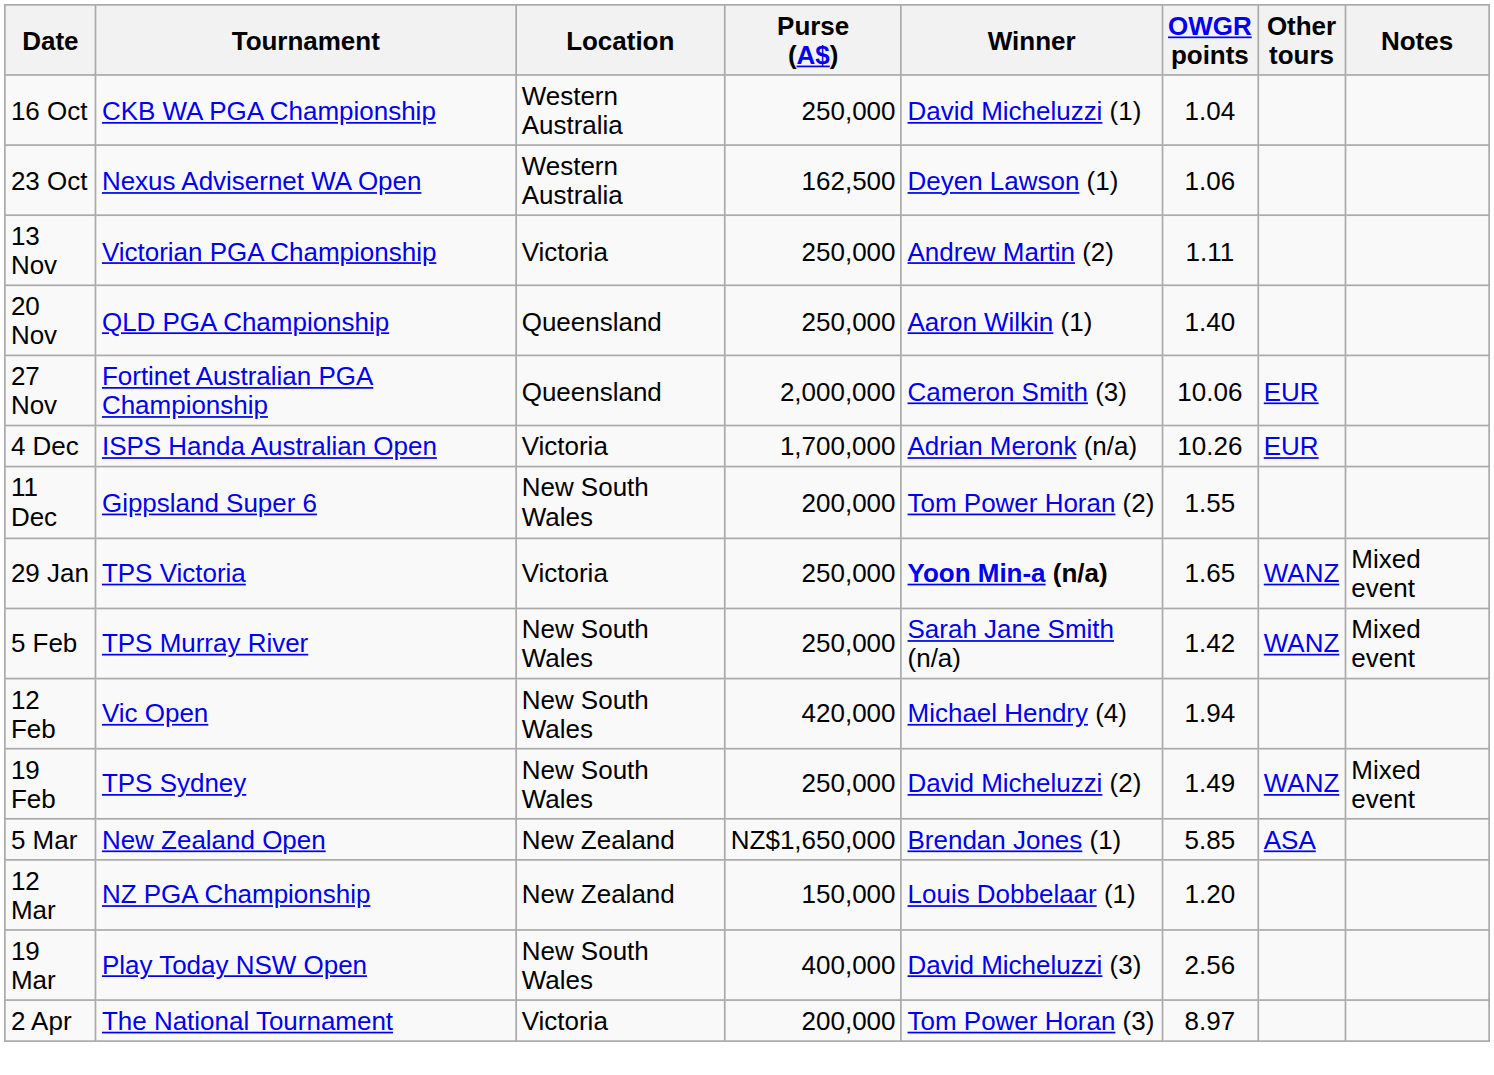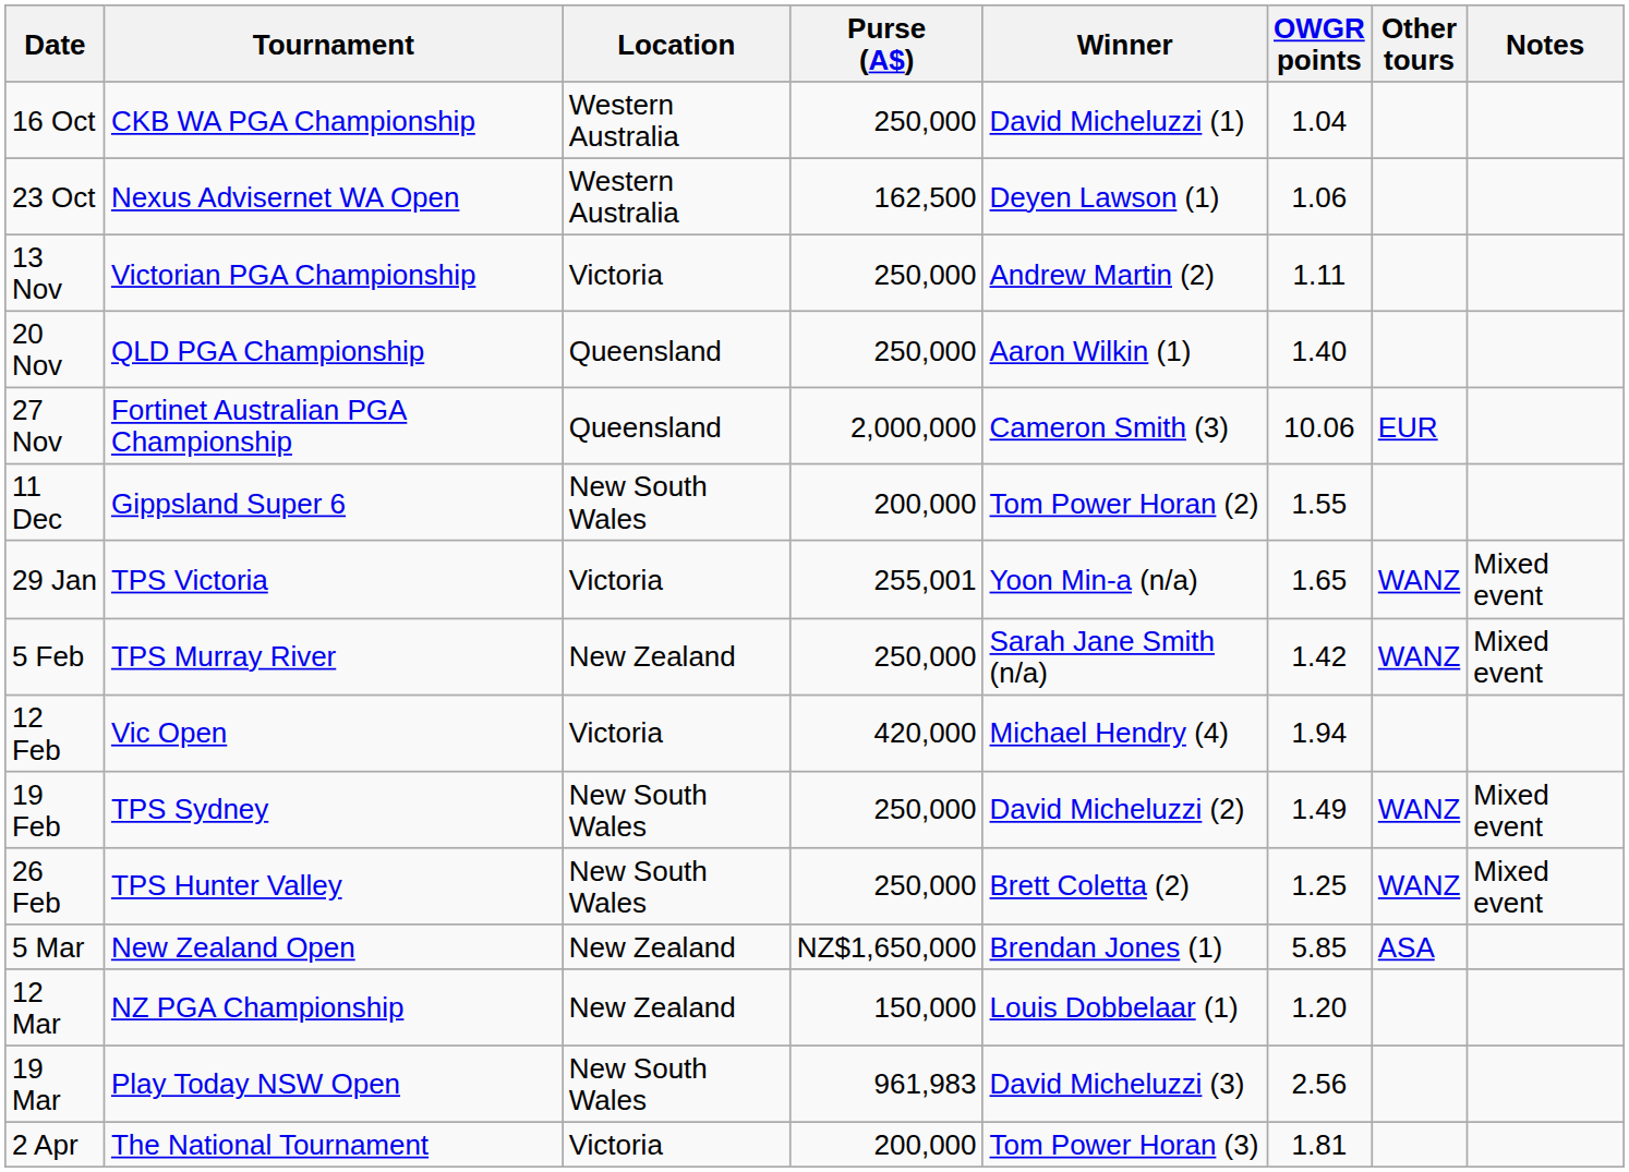 <table class="wikitable" style="font-size:95%">
 <tr>
 <th>Date</th>
 <th>Tournament</th>
 <th>Location</th>
 <th>Purse<br>(<a href='#'>A$</a>)</th>
 <th>Winner</th>
 <th><a href='#'>OWGR</a><br>points</th>
 <th>Other<br>tours</th>
 <th>Notes</th>
 </tr>
 <tr>
 <td>16 Oct</td>
 <td><a href='#'>CKB WA PGA Championship</a></td>
 <td>Western Australia</td>
 <td align=right>250,000</td>
 <td> <a href='#'>David Micheluzzi</a> (1)</td>
 <td align=center>1.04</td>
 <td></td>
 <td></td>
 </tr>
 <tr>
 <td>23 Oct</td>
 <td><a href='#'>Nexus Advisernet WA Open</a></td>
 <td>Western Australia</td>
 <td align=right>162,500</td>
 <td> <a href='#'>Deyen Lawson</a> (1)</td>
 <td align=center>1.06</td>
 <td></td>
 <td></td>
 </tr>
 <tr>
 <td>13 Nov</td>
 <td><a href='#'>Victorian PGA Championship</a></td>
 <td>Victoria</td>
 <td align=right>250,000</td>
 <td> <a href='#'>Andrew Martin</a> (2)</td>
 <td align=center>1.11</td>
 <td></td>
 <td></td>
 </tr>
 <tr>
 <td>20 Nov</td>
 <td><a href='#'>QLD PGA Championship</a></td>
 <td>Queensland</td>
 <td align=right>250,000</td>
 <td> <a href='#'>Aaron Wilkin</a> (1)</td>
 <td align=center>1.40</td>
 <td></td>
 <td></td>
 </tr>
 <tr>
 <td>27 Nov</td>
 <td><a href='#'>Fortinet Australian PGA Championship</a></td>
 <td>Queensland</td>
 <td align=right>2,000,000</td>
 <td> <a href='#'>Cameron Smith</a> (3)</td>
 <td align=center>10.06</td>
 <td><a href='#'>EUR</a></td>
 <td></td>
 </tr>
 <tr>
-<td>4 Dec</td>
-<td><a href='#'>ISPS Handa Australian Open</a></td>
-<td>Victoria</td>
-<td align=right>1,700,000</td>
-<td> <a href='#'>Adrian Meronk</a> (n/a)</td>
-<td align=center>10.26</td>
-<td><a href='#'>EUR</a></td>
-<td></td>
-</tr>
-<tr>
 <td>11 Dec</td>
 <td><a href='#'>Gippsland Super 6</a></td>
 <td>New South Wales</td>
 <td align=right>200,000</td>
 <td> <a href='#'>Tom Power Horan</a> (2)</td>
 <td align=center>1.55</td>
 <td></td>
 <td></td>
 </tr>
 <tr>
 <td>29 Jan</td>
 <td><a href='#'>TPS Victoria</a></td>
 <td>Victoria</td>
-<td align=right>250,000</td>
-<td><strong> <a href='#'>Yoon Min-a</a> (n/a)</strong></td>
+<td align=right>255,001</td>
+<td> <a href='#'>Yoon Min-a</a> (n/a)</td>
 <td align=center>1.65</td>
 <td><a href='#'>WANZ</a></td>
 <td>Mixed event</td>
 </tr>
 <tr>
 <td>5 Feb</td>
 <td><a href='#'>TPS Murray River</a></td>
-<td>New South Wales</td>
+<td>New Zealand</td>
 <td align=right>250,000</td>
 <td> <a href='#'>Sarah Jane Smith</a> (n/a)</td>
 <td align=center>1.42</td>
 <td><a href='#'>WANZ</a></td>
 <td>Mixed event</td>
 </tr>
 <tr>
 <td>12 Feb</td>
 <td><a href='#'>Vic Open</a></td>
-<td>New South Wales</td>
+<td>Victoria</td>
 <td align=right>420,000</td>
 <td> <a href='#'>Michael Hendry</a> (4)</td>
 <td align=center>1.94</td>
 <td></td>
 <td></td>
 </tr>
 <tr>
 <td>19 Feb</td>
 <td><a href='#'>TPS Sydney</a></td>
 <td>New South Wales</td>
 <td align=right>250,000</td>
 <td> <a href='#'>David Micheluzzi</a> (2)</td>
 <td align=center>1.49</td>
+<td><a href='#'>WANZ</a></td>
+<td>Mixed event</td>
+</tr>
+<tr>
+<td>26 Feb</td>
+<td><a href='#'>TPS Hunter Valley</a></td>
+<td>New South Wales</td>
+<td align=right>250,000</td>
+<td> <a href='#'>Brett Coletta</a> (2)</td>
+<td align=center>1.25</td>
 <td><a href='#'>WANZ</a></td>
 <td>Mixed event</td>
 </tr>
 <tr>
 <td>5 Mar</td>
 <td><a href='#'>New Zealand Open</a></td>
 <td>New Zealand</td>
 <td align=right>NZ$1,650,000</td>
 <td> <a href='#'>Brendan Jones</a> (1)</td>
 <td align=center>5.85</td>
 <td><a href='#'>ASA</a></td>
 <td></td>
 </tr>
 <tr>
 <td>12 Mar</td>
 <td><a href='#'>NZ PGA Championship</a></td>
 <td>New Zealand</td>
 <td align=right>150,000</td>
 <td> <a href='#'>Louis Dobbelaar</a> (1)</td>
 <td align=center>1.20</td>
 <td></td>
 <td></td>
 </tr>
 <tr>
 <td>19 Mar</td>
 <td><a href='#'>Play Today NSW Open</a></td>
 <td>New South Wales</td>
-<td align=right>400,000</td>
+<td align=right>961,983</td>
 <td> <a href='#'>David Micheluzzi</a> (3)</td>
 <td align=center>2.56</td>
 <td></td>
 <td></td>
 </tr>
 <tr>
 <td>2 Apr</td>
 <td><a href='#'>The National Tournament</a></td>
 <td>Victoria</td>
 <td align=right>200,000</td>
 <td> <a href='#'>Tom Power Horan</a> (3)</td>
-<td align=center>8.97</td>
+<td align=center>1.81</td>
 <td></td>
 <td></td>
 </tr>
 </table>
